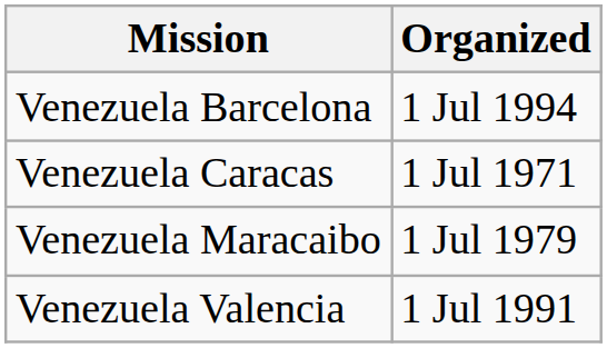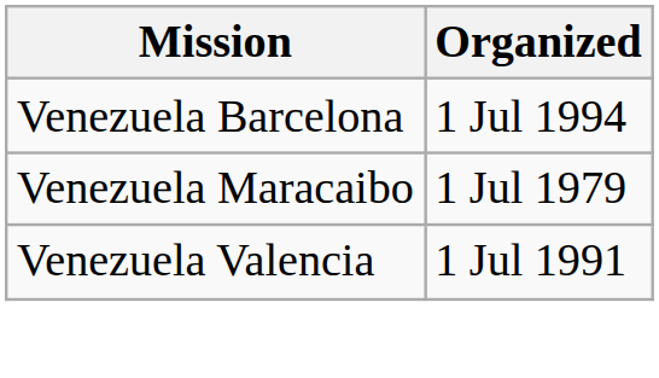 <table class="wikitable sortable">
 <tr>
 <th>Mission</th>
 <th data-sort-type=date>Organized</th>
 </tr>
 <tr>
 <td>Venezuela Barcelona</td>
 <td>1 Jul 1994</td>
 </tr>
 <tr>
-<td>Venezuela Caracas</td>
-<td>1 Jul 1971</td>
-</tr>
-<tr>
 <td>Venezuela Maracaibo</td>
 <td>1 Jul 1979</td>
 </tr>
 <tr>
 <td>Venezuela Valencia</td>
 <td>1 Jul 1991</td>
 </tr>
 </table>
